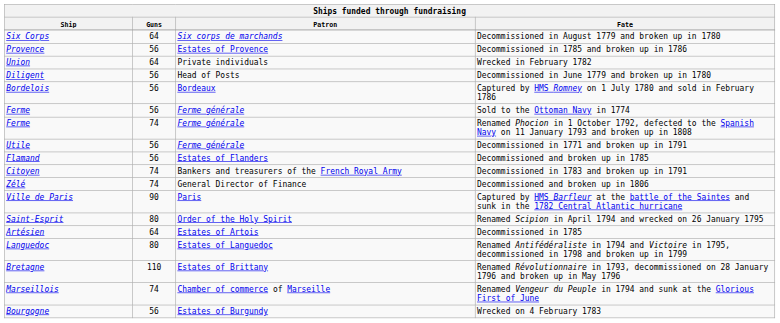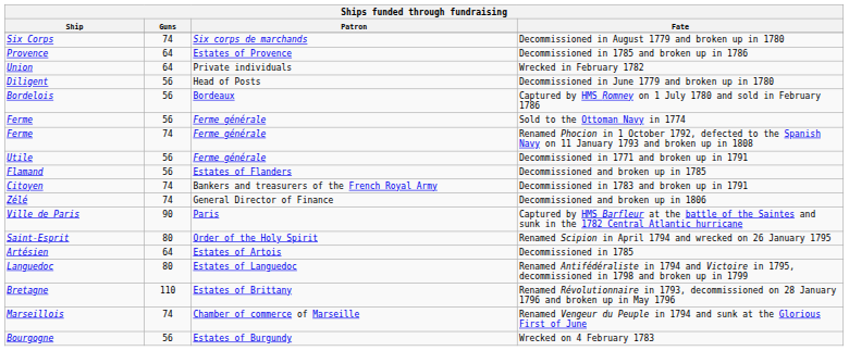 <table class="wikitable" width=100%>
 <tr valign="top">
 <th colspan="5" bgcolor="white">Ships funded through fundraising</th>
 </tr>
 <tr valign="top">
 <th width=15%; align= center><small> Ship </small></th>
 <th width=5%;  align= center><small> Guns </small></th>
 <th width=35%; align= center><small> Patron </small></th>
 <th width=35%; align= center><small>Fate</small></th>
 </tr>
 <tr valign="top">
 </tr>
 <tr valign="top">
 <td align= left><a href='#'><em>Six Corps</em></a></td>
-<td align= center>64</td>
+<td align= center>74</td>
 <td align= left><em><a href='#'>Six corps de marchands</a></em></td>
 <td align= left>Decommissioned in August 1779 and broken up in 1780</td>
 </tr>
 <tr valign="top">
 <td align= left><a href='#'><em>Provence</em></a></td>
-<td align= center>56</td>
+<td align= center>64</td>
 <td align= left><a href='#'>Estates of Provence</a></td>
 <td align= left>Decommissioned in 1785 and broken up in 1786</td>
 </tr>
 <tr valign="top">
 <td align= left><a href='#'><em>Union</em></a></td>
 <td align= center>64</td>
 <td align= left>Private individuals</td>
 <td align= left>Wrecked in February 1782</td>
 </tr>
 <tr valign="top">
 <td align= left><a href='#'><em>Diligent</em></a></td>
 <td align= center>56</td>
 <td align= left>Head of Posts</td>
 <td align= left>Decommissioned in June 1779 and broken up in 1780</td>
 </tr>
 <tr valign="top">
 <td align= left><a href='#'><em>Bordelois</em></a></td>
 <td align= center>56</td>
 <td align= left><a href='#'>Bordeaux</a></td>
 <td align= left>Captured by <a href='#'>HMS <em>Romney</em></a> on 1 July 1780 and sold in February 1786</td>
 </tr>
 <tr valign="top">
 <td align= left><a href='#'><em>Ferme</em></a></td>
 <td align= center>56</td>
 <td align= left><em><a href='#'>Ferme générale</a></em></td>
 <td align= left>Sold to the <a href='#'>Ottoman Navy</a> in 1774</td>
 </tr>
 <tr valign="top">
 <td align= left><a href='#'><em>Ferme</em></a></td>
 <td align= center>74</td>
 <td align= left><em><a href='#'>Ferme générale</a></em></td>
 <td align= left>Renamed <em>Phocion</em> in 1 October 1792, defected to the <a href='#'>Spanish Navy</a> on 11 January 1793 and broken up in 1808</td>
 </tr>
 <tr valign="top">
 <td align= left><a href='#'><em>Utile</em></a></td>
 <td align= center>56</td>
 <td align= left><em><a href='#'>Ferme générale</a></em></td>
 <td align= left>Decommissioned in 1771 and broken up in 1791</td>
 </tr>
 <tr valign="top">
 <td align= left><a href='#'><em>Flamand</em></a></td>
 <td align= center>56</td>
 <td align= left><a href='#'>Estates of Flanders</a></td>
 <td align= left>Decommissioned and broken up in 1785</td>
 </tr>
 <tr valign="top">
 <td align= left><a href='#'><em>Citoyen</em></a></td>
 <td align= center>74</td>
 <td align= left>Bankers and treasurers of the <a href='#'>French Royal Army</a></td>
 <td align= left>Decommissioned in 1783 and broken up in 1791</td>
 </tr>
 <tr valign="top">
 <td align= left><a href='#'><em>Zélé</em></a></td>
 <td align= center>74</td>
 <td align= left>General Director of Finance</td>
 <td align= left>Decommissioned and broken up in 1806</td>
 </tr>
 <tr valign="top">
 <td align= left><a href='#'><em>Ville de Paris</em></a></td>
 <td align= center>90</td>
 <td align= left><a href='#'>Paris</a></td>
 <td align= left>Captured by <a href='#'>HMS <em>Barfleur</em></a> at the <a href='#'>battle of the Saintes</a> and sunk in the <a href='#'>1782 Central Atlantic hurricane</a></td>
 </tr>
 <tr valign="top">
 <td align= left><a href='#'><em>Saint-Esprit</em></a></td>
 <td align= center>80</td>
 <td align= left><a href='#'>Order of the Holy Spirit</a></td>
 <td align= left>Renamed <em>Scipion</em> in April 1794 and wrecked on 26 January 1795</td>
 </tr>
 <tr valign="top">
 <td align= left><a href='#'><em>Artésien</em></a></td>
 <td align= center>64</td>
 <td align= left><a href='#'>Estates of Artois</a></td>
 <td align= left>Decommissioned in 1785</td>
 </tr>
 <tr valign="top">
 <td align= left><a href='#'><em>Languedoc</em></a></td>
 <td align= center>80</td>
 <td align= left><a href='#'>Estates of Languedoc</a></td>
 <td align= left>Renamed <em>Antifédéraliste</em> in 1794 and <em>Victoire</em> in 1795, decommissioned in 1798 and broken up in 1799</td>
 </tr>
 <tr valign="top">
 <td align= left><a href='#'><em>Bretagne</em></a></td>
 <td align= center>110</td>
 <td align= left><a href='#'>Estates of Brittany</a></td>
 <td align= left>Renamed <em>Révolutionnaire</em> in 1793, decommissioned on 28 January 1796 and broken up in May 1796</td>
 </tr>
 <tr valign="top">
 <td align= left><a href='#'><em>Marseillois</em></a></td>
 <td align= center>74</td>
 <td align= left><a href='#'>Chamber of commerce</a> of <a href='#'>Marseille</a></td>
 <td align= left>Renamed <em>Vengeur du Peuple</em> in 1794 and sunk at the <a href='#'>Glorious First of June</a></td>
 </tr>
 <tr valign="top">
 <td align= left><a href='#'><em>Bourgogne</em></a></td>
 <td align= center>56</td>
 <td align= left><a href='#'>Estates of Burgundy</a></td>
 <td align= left>Wrecked on 4 February 1783</td>
 </tr>
 </table>
